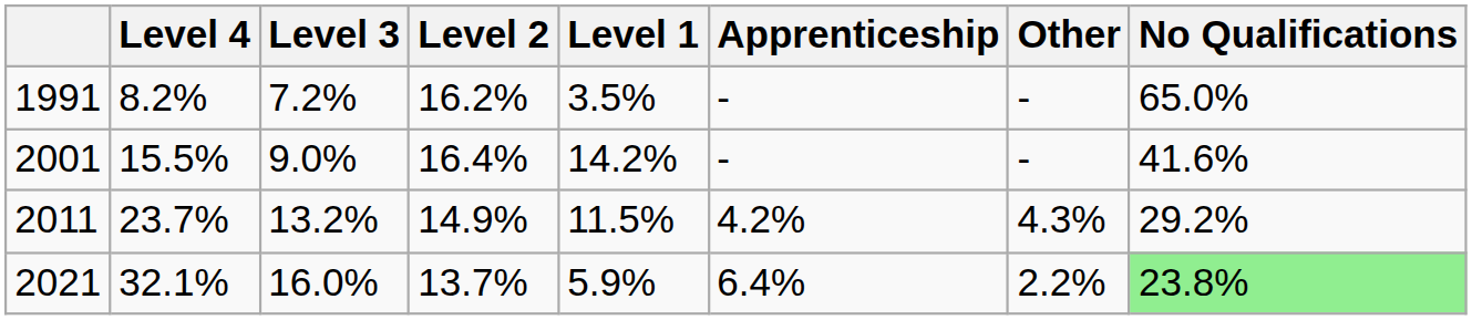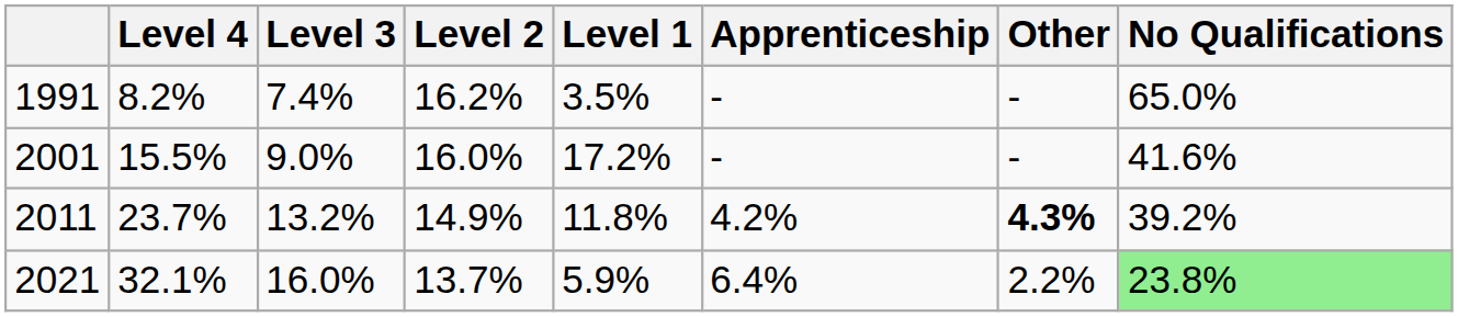 <table class="wikitable">
 <tr>
 <th></th>
 <th>Level 4</th>
 <th>Level 3</th>
 <th>Level 2</th>
 <th>Level 1</th>
 <th>Apprenticeship</th>
 <th>Other</th>
 <th>No Qualifications</th>
 </tr>
 <tr>
 <td>1991</td>
 <td>8.2%</td>
-<td>7.2%</td>
+<td>7.4%</td>
 <td>16.2%</td>
 <td>3.5%</td>
 <td>-</td>
 <td>-</td>
 <td>65.0%</td>
 </tr>
 <tr>
 <td>2001</td>
 <td>15.5%</td>
 <td>9.0%</td>
-<td>16.4%</td>
-<td>14.2%</td>
+<td>16.0%</td>
+<td>17.2%</td>
 <td>-</td>
 <td>-</td>
 <td>41.6%</td>
 </tr>
 <tr>
 <td>2011</td>
 <td>23.7%</td>
 <td>13.2%</td>
 <td>14.9%</td>
-<td>11.5%</td>
+<td>11.8%</td>
 <td>4.2%</td>
-<td>4.3%</td>
-<td>29.2%</td>
+<td><strong>4.3%</strong></td>
+<td>39.2%</td>
 </tr>
 <tr>
 <td>2021</td>
 <td>32.1%</td>
 <td>16.0%</td>
 <td>13.7%</td>
 <td>5.9%</td>
 <td>6.4%</td>
 <td>2.2%</td>
 <td style="background: lightgreen;">23.8%</td>
 </tr>
 </table>
